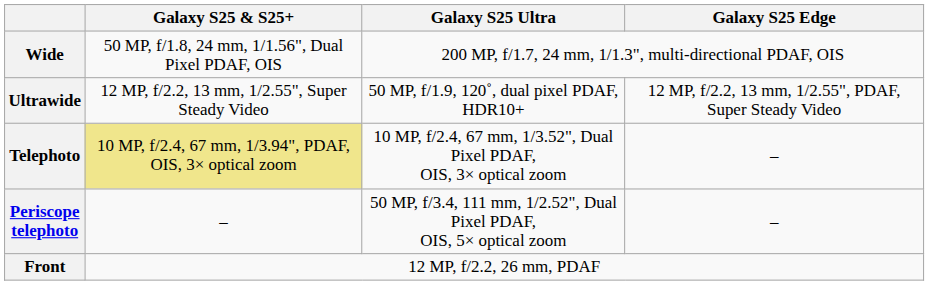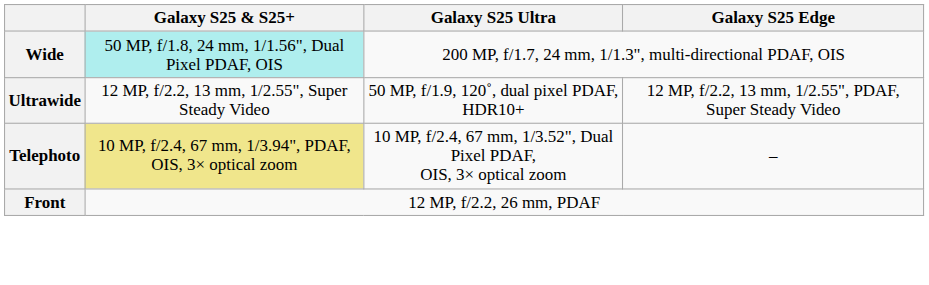 <table class="wikitable" style="text-align:center">
 <tr>
 <th></th>
 <th>Galaxy S25 & S25+</th>
 <th>Galaxy S25 Ultra</th>
 <th>Galaxy S25 Edge</th>
 </tr>
 <tr>
 <th>Wide</th>
-<td>50 MP, f/1.8, 24 mm, 1/1.56", Dual Pixel PDAF, OIS</td>
+<td style="background: paleturquoise;">50 MP, f/1.8, 24 mm, 1/1.56", Dual Pixel PDAF, OIS</td>
 <td colspan="2">200 MP, f/1.7, 24 mm, 1/1.3", multi-directional PDAF, OIS</td>
 </tr>
 <tr>
 <th>Ultrawide</th>
 <td>12 MP, f/2.2, 13 mm, 1/2.55", Super Steady Video</td>
 <td>50 MP, f/1.9, 120˚, dual pixel PDAF, HDR10+</td>
 <td>12 MP, f/2.2, 13 mm, 1/2.55", PDAF, Super Steady Video</td>
 </tr>
 <tr>
 <th>Telephoto</th>
 <td style="background: khaki;">10 MP, f/2.4, 67 mm, 1/3.94", PDAF,<br>OIS, 3× optical zoom</td>
 <td>10 MP, f/2.4, 67 mm, 1/3.52", Dual Pixel PDAF,<br>OIS, 3× optical zoom</td>
 <td>–</td>
 </tr>
 <tr>
-<th><a href='#'>Periscope<br>telephoto</a></th>
-<td>–</td>
-<td>50 MP, f/3.4, 111 mm, 1/2.52", Dual Pixel PDAF,<br>OIS, 5× optical zoom</td>
-<td>–</td>
-</tr>
-<tr>
 <th>Front</th>
 <td colspan="3">12 MP, f/2.2, 26 mm, PDAF</td>
 </tr>
 </table>
